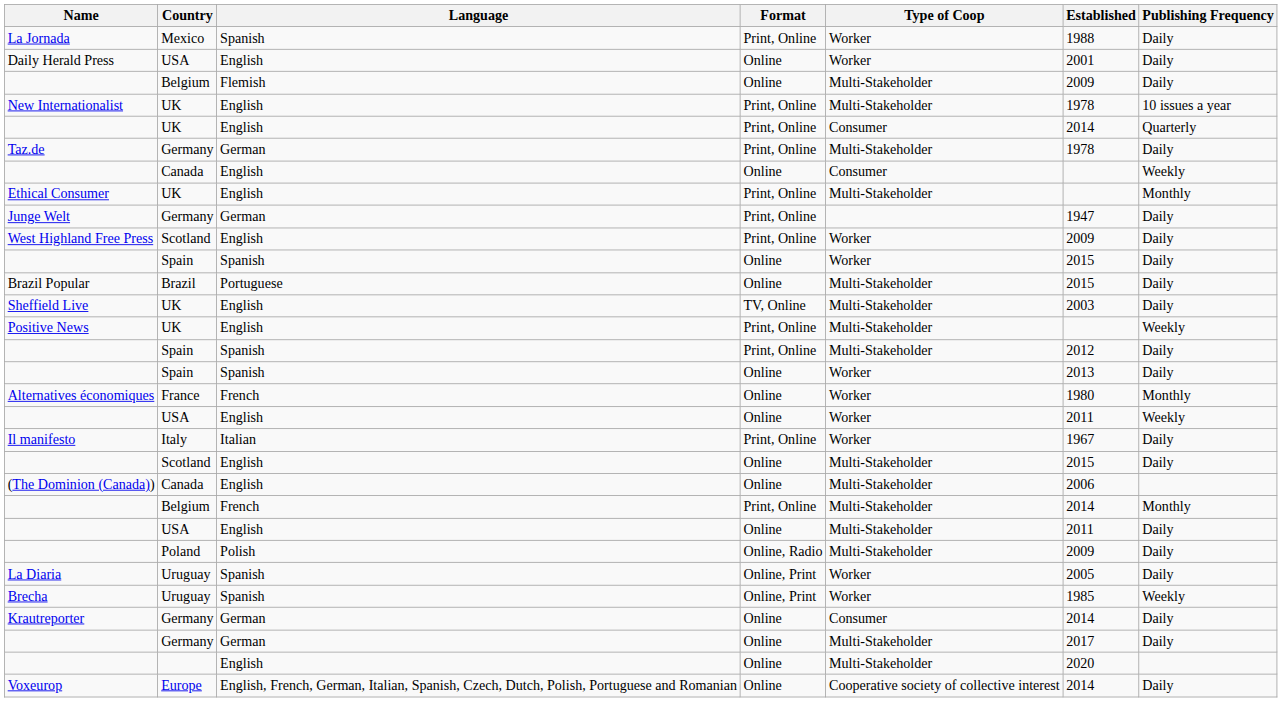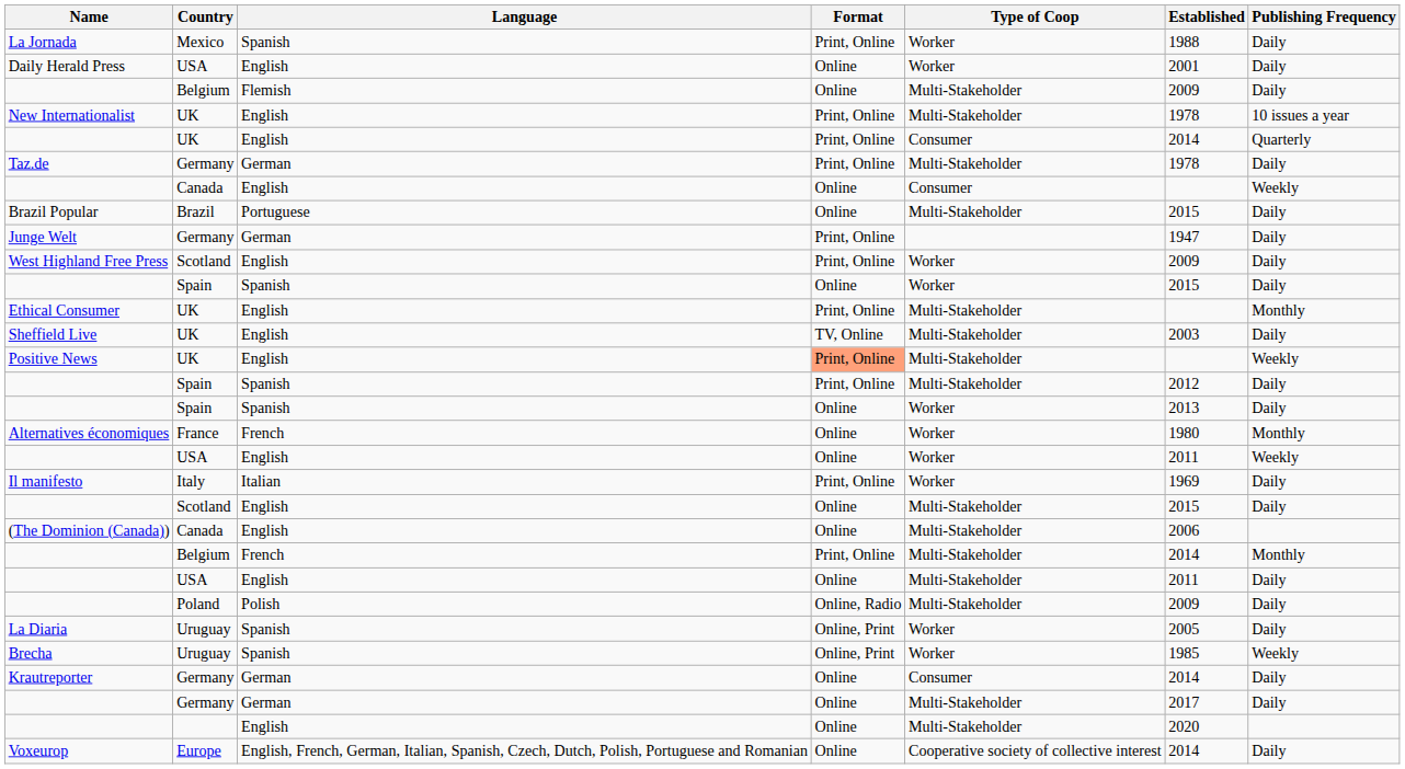 <table class="wikitable sortable">
 <tr>
 <th>Name</th>
 <th>Country</th>
 <th>Language</th>
 <th>Format</th>
 <th>Type of Coop</th>
 <th>Established</th>
 <th>Publishing Frequency</th>
 </tr>
 <tr>
 <td><a href='#'>La Jornada</a></td>
 <td>Mexico</td>
 <td>Spanish</td>
 <td>Print, Online</td>
 <td>Worker</td>
 <td>1988</td>
 <td>Daily</td>
 </tr>
 <tr>
 <td>Daily Herald Press</td>
 <td>USA</td>
 <td>English</td>
 <td>Online</td>
 <td>Worker</td>
 <td>2001</td>
 <td>Daily</td>
 </tr>
 <tr>
 <td></td>
 <td>Belgium</td>
 <td>Flemish</td>
 <td>Online</td>
 <td>Multi-Stakeholder</td>
 <td>2009</td>
 <td>Daily</td>
 </tr>
 <tr>
 <td><a href='#'>New Internationalist</a></td>
 <td>UK</td>
 <td>English</td>
 <td>Print, Online</td>
 <td>Multi-Stakeholder</td>
 <td>1978</td>
 <td>10 issues a year</td>
 </tr>
 <tr>
 <td></td>
 <td>UK</td>
 <td>English</td>
 <td>Print, Online</td>
 <td>Consumer</td>
 <td>2014</td>
 <td>Quarterly</td>
 </tr>
 <tr>
 <td><a href='#'>Taz.de</a></td>
 <td>Germany</td>
 <td>German</td>
 <td>Print, Online</td>
 <td>Multi-Stakeholder</td>
 <td>1978</td>
 <td>Daily</td>
 </tr>
 <tr>
 <td></td>
 <td>Canada</td>
 <td>English</td>
 <td>Online</td>
 <td>Consumer</td>
 <td></td>
 <td>Weekly</td>
 </tr>
 <tr>
-<td><a href='#'>Ethical Consumer</a></td>
-<td>UK</td>
-<td>English</td>
-<td>Print, Online</td>
+<td>Brazil Popular</td>
+<td>Brazil</td>
+<td>Portuguese</td>
+<td>Online</td>
 <td>Multi-Stakeholder</td>
-<td></td>
-<td>Monthly</td>
+<td>2015</td>
+<td>Daily</td>
 </tr>
 <tr>
 <td><a href='#'>Junge Welt</a></td>
 <td>Germany</td>
 <td>German</td>
 <td>Print, Online</td>
 <td></td>
 <td>1947</td>
 <td>Daily</td>
 </tr>
 <tr>
 <td><a href='#'>West Highland Free Press</a></td>
 <td>Scotland</td>
 <td>English</td>
 <td>Print, Online</td>
 <td>Worker</td>
 <td>2009</td>
 <td>Daily</td>
 </tr>
 <tr>
 <td></td>
 <td>Spain</td>
 <td>Spanish</td>
 <td>Online</td>
 <td>Worker</td>
 <td>2015</td>
 <td>Daily</td>
 </tr>
 <tr>
-<td>Brazil Popular</td>
-<td>Brazil</td>
-<td>Portuguese</td>
-<td>Online</td>
+<td><a href='#'>Ethical Consumer</a></td>
+<td>UK</td>
+<td>English</td>
+<td>Print, Online</td>
 <td>Multi-Stakeholder</td>
-<td>2015</td>
-<td>Daily</td>
+<td></td>
+<td>Monthly</td>
 </tr>
 <tr>
 <td><a href='#'>Sheffield Live</a></td>
 <td>UK</td>
 <td>English</td>
 <td>TV, Online</td>
 <td>Multi-Stakeholder</td>
 <td>2003</td>
 <td>Daily</td>
 </tr>
 <tr>
 <td><a href='#'>Positive News</a></td>
 <td>UK</td>
 <td>English</td>
-<td>Print, Online</td>
+<td style="background: lightsalmon;">Print, Online</td>
 <td>Multi-Stakeholder</td>
 <td></td>
 <td>Weekly</td>
 </tr>
 <tr>
 <td></td>
 <td>Spain</td>
 <td>Spanish</td>
 <td>Print, Online</td>
 <td>Multi-Stakeholder</td>
 <td>2012</td>
 <td>Daily</td>
 </tr>
 <tr>
 <td></td>
 <td>Spain</td>
 <td>Spanish</td>
 <td>Online</td>
 <td>Worker</td>
 <td>2013</td>
 <td>Daily</td>
 </tr>
 <tr>
 <td><a href='#'>Alternatives économiques</a></td>
 <td>France</td>
 <td>French</td>
 <td>Online</td>
 <td>Worker</td>
 <td>1980</td>
 <td>Monthly</td>
 </tr>
 <tr>
 <td></td>
 <td>USA</td>
 <td>English</td>
 <td>Online</td>
 <td>Worker</td>
 <td>2011</td>
 <td>Weekly</td>
 </tr>
 <tr>
 <td><a href='#'>Il manifesto</a></td>
 <td>Italy</td>
 <td>Italian</td>
 <td>Print, Online</td>
 <td>Worker</td>
-<td>1967</td>
+<td>1969</td>
 <td>Daily</td>
 </tr>
 <tr>
 <td></td>
 <td>Scotland</td>
 <td>English</td>
 <td>Online</td>
 <td>Multi-Stakeholder</td>
 <td>2015</td>
 <td>Daily</td>
 </tr>
 <tr>
 <td> (<a href='#'>The Dominion (Canada)</a>)</td>
 <td>Canada</td>
 <td>English</td>
 <td>Online</td>
 <td>Multi-Stakeholder</td>
 <td>2006</td>
 <td></td>
 </tr>
 <tr>
 <td></td>
 <td>Belgium</td>
 <td>French</td>
 <td>Print, Online</td>
 <td>Multi-Stakeholder</td>
 <td>2014</td>
 <td>Monthly</td>
 </tr>
 <tr>
 <td></td>
 <td>USA</td>
 <td>English</td>
 <td>Online</td>
 <td>Multi-Stakeholder</td>
 <td>2011</td>
 <td>Daily</td>
 </tr>
 <tr>
 <td></td>
 <td>Poland</td>
 <td>Polish</td>
 <td>Online, Radio</td>
 <td>Multi-Stakeholder</td>
 <td>2009</td>
 <td>Daily</td>
 </tr>
 <tr>
 <td><a href='#'>La Diaria</a></td>
 <td>Uruguay</td>
 <td>Spanish</td>
 <td>Online, Print</td>
 <td>Worker</td>
 <td>2005</td>
 <td>Daily</td>
 </tr>
 <tr>
 <td><a href='#'>Brecha</a></td>
 <td>Uruguay</td>
 <td>Spanish</td>
 <td>Online, Print</td>
 <td>Worker</td>
 <td>1985</td>
 <td>Weekly</td>
 </tr>
 <tr>
 <td><a href='#'>Krautreporter</a></td>
 <td>Germany</td>
 <td>German</td>
 <td>Online</td>
 <td>Consumer</td>
 <td>2014</td>
 <td>Daily</td>
 </tr>
 <tr>
 <td></td>
 <td>Germany</td>
 <td>German</td>
 <td>Online</td>
 <td>Multi-Stakeholder</td>
 <td>2017</td>
 <td>Daily</td>
 </tr>
 <tr>
 <td></td>
 <td></td>
 <td>English</td>
 <td>Online</td>
 <td>Multi-Stakeholder</td>
 <td>2020</td>
 <td></td>
 </tr>
 <tr>
 <td><a href='#'>Voxeurop</a></td>
 <td><a href='#'>Europe</a></td>
 <td>English, French, German, Italian, Spanish, Czech, Dutch, Polish, Portuguese and Romanian</td>
 <td>Online</td>
 <td>Cooperative society of collective interest</td>
 <td>2014</td>
 <td>Daily</td>
 </tr>
 </table>
